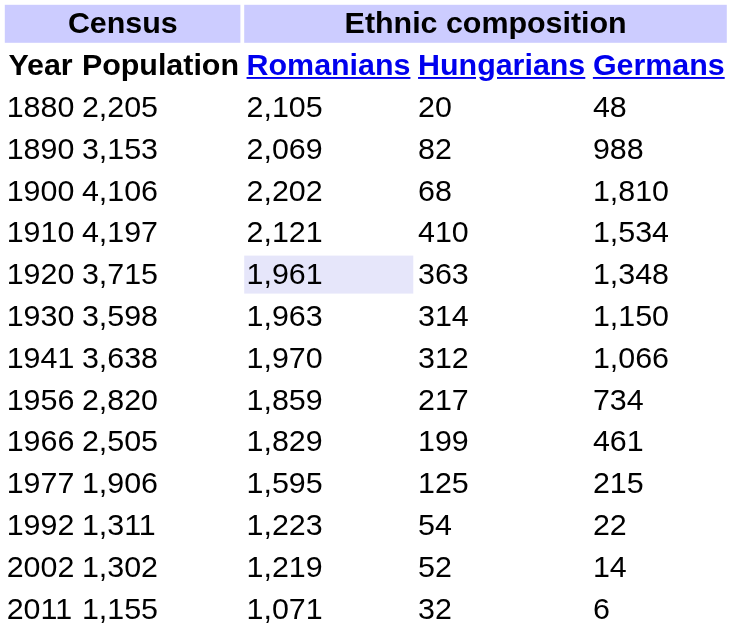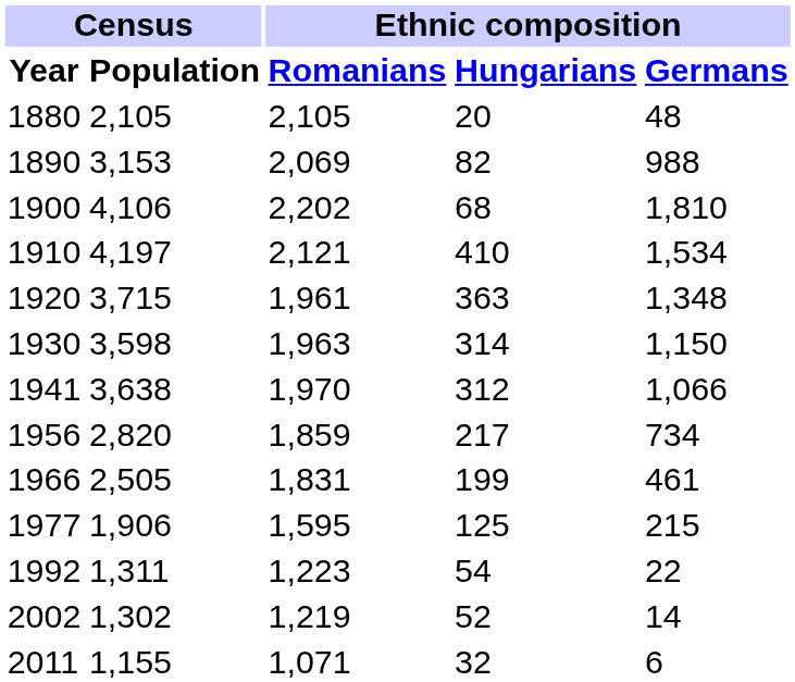 <table class="toccolours">
 <tr>
 <th align="center" colspan="2" style="background:#ccccff;">Census</th>
 <th align="center" colspan="3" style="background:#ccccff;">Ethnic composition</th>
 </tr>
 <tr>
 <th>Year</th>
 <th>Population</th>
 <th><a href='#'>Romanians</a></th>
 <th><a href='#'>Hungarians</a></th>
 <th><a href='#'>Germans</a></th>
 </tr>
 <tr>
 <td>1880</td>
-<td>2,205</td>
+<td>2,105</td>
 <td>2,105</td>
 <td>20</td>
 <td>48</td>
 </tr>
 <tr>
 <td>1890</td>
 <td>3,153</td>
 <td>2,069</td>
 <td>82</td>
 <td>988</td>
 </tr>
 <tr>
 <td>1900</td>
 <td>4,106</td>
 <td>2,202</td>
 <td>68</td>
 <td>1,810</td>
 </tr>
 <tr>
 <td>1910</td>
 <td>4,197</td>
 <td>2,121</td>
 <td>410</td>
 <td>1,534</td>
 </tr>
 <tr>
 <td>1920</td>
 <td>3,715</td>
-<td style="background: lavender;">1,961</td>
+<td>1,961</td>
 <td>363</td>
 <td>1,348</td>
 </tr>
 <tr>
 <td>1930</td>
 <td>3,598</td>
 <td>1,963</td>
 <td>314</td>
 <td>1,150</td>
 </tr>
 <tr>
 <td>1941</td>
 <td>3,638</td>
 <td>1,970</td>
 <td>312</td>
 <td>1,066</td>
 </tr>
 <tr>
 <td>1956</td>
 <td>2,820</td>
 <td>1,859</td>
 <td>217</td>
 <td>734</td>
 </tr>
 <tr>
 <td>1966</td>
 <td>2,505</td>
-<td>1,829</td>
+<td>1,831</td>
 <td>199</td>
 <td>461</td>
 </tr>
 <tr>
 <td>1977</td>
 <td>1,906</td>
 <td>1,595</td>
 <td>125</td>
 <td>215</td>
 </tr>
 <tr>
 <td>1992</td>
 <td>1,311</td>
 <td>1,223</td>
 <td>54</td>
 <td>22</td>
 </tr>
 <tr>
 <td>2002</td>
 <td>1,302</td>
 <td>1,219</td>
 <td>52</td>
 <td>14</td>
 </tr>
 <tr>
 <td>2011</td>
 <td>1,155</td>
 <td>1,071</td>
 <td>32</td>
 <td>6</td>
 </tr>
 </table>
